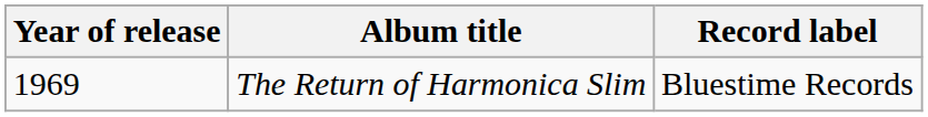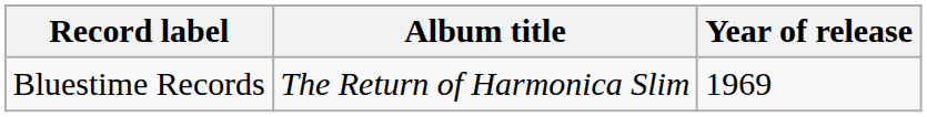 <table class="wikitable sortable">
 <tr>
+<th>Record label</th>
+<th>Album title</th>
 <th>Year of release</th>
-<th>Album title</th>
-<th>Record label</th>
 </tr>
 <tr>
+<td>Bluestime Records</td>
+<td><em>The Return of Harmonica Slim</em></td>
 <td>1969</td>
-<td><em>The Return of Harmonica Slim</em></td>
-<td>Bluestime Records</td>
 </tr>
 </table>
